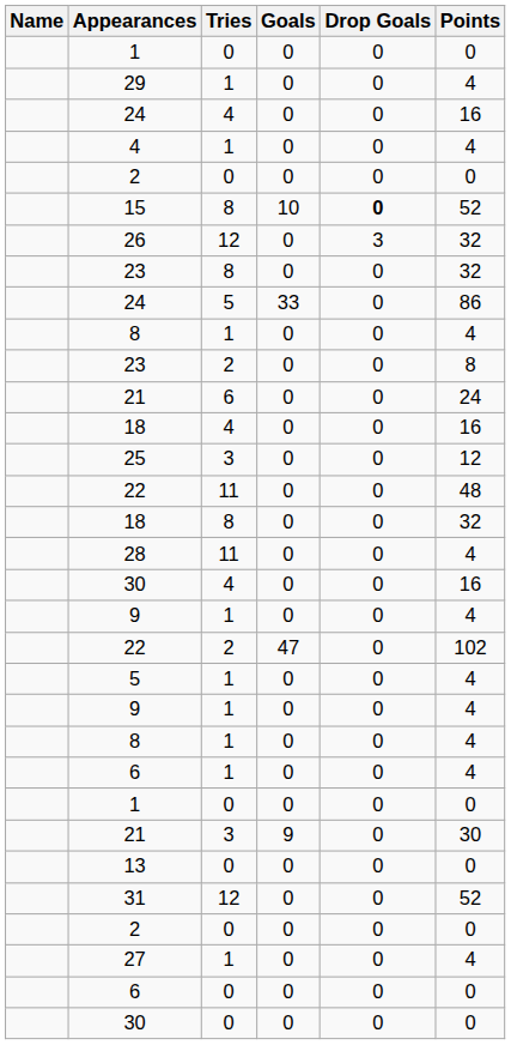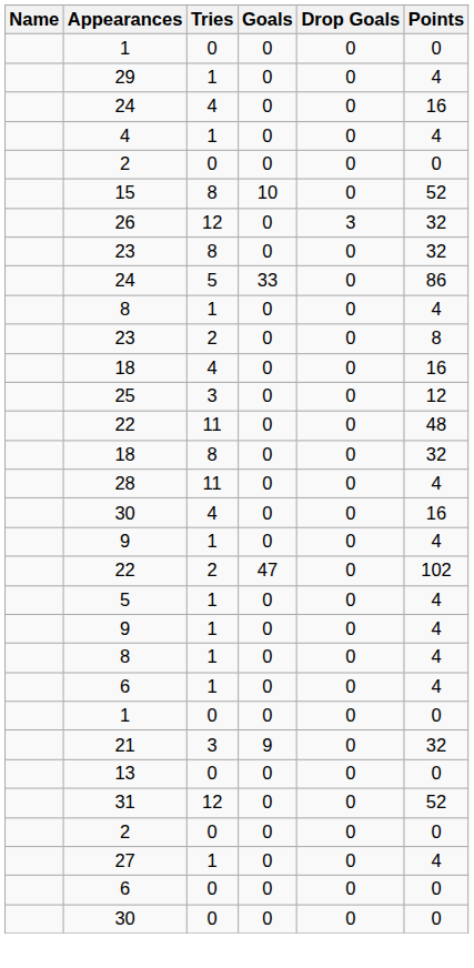 <table class="wikitable sortable" style="text-align: center; font-size:100%">
 <tr>
 <th>Name</th>
 <th>Appearances</th>
 <th>Tries</th>
 <th>Goals</th>
 <th>Drop Goals</th>
 <th>Points</th>
 </tr>
 <tr>
 <td></td>
 <td>1</td>
 <td>0</td>
 <td>0</td>
 <td>0</td>
 <td>0</td>
 </tr>
 <tr>
 <td></td>
 <td>29</td>
 <td>1</td>
 <td>0</td>
 <td>0</td>
 <td>4</td>
 </tr>
 <tr>
 <td></td>
 <td>24</td>
 <td>4</td>
 <td>0</td>
 <td>0</td>
 <td>16</td>
 </tr>
 <tr>
 <td></td>
 <td>4</td>
 <td>1</td>
 <td>0</td>
 <td>0</td>
 <td>4</td>
 </tr>
 <tr>
 <td></td>
 <td>2</td>
 <td>0</td>
 <td>0</td>
 <td>0</td>
 <td>0</td>
 </tr>
 <tr>
 <td></td>
 <td>15</td>
 <td>8</td>
 <td>10</td>
-<td><strong>0</strong></td>
+<td>0</td>
 <td>52</td>
 </tr>
 <tr>
 <td></td>
 <td>26</td>
 <td>12</td>
 <td>0</td>
 <td>3</td>
 <td>32</td>
 </tr>
 <tr>
 <td></td>
 <td>23</td>
 <td>8</td>
 <td>0</td>
 <td>0</td>
 <td>32</td>
 </tr>
 <tr>
 <td></td>
 <td>24</td>
 <td>5</td>
 <td>33</td>
 <td>0</td>
 <td>86</td>
 </tr>
 <tr>
 <td></td>
 <td>8</td>
 <td>1</td>
 <td>0</td>
 <td>0</td>
 <td>4</td>
 </tr>
 <tr>
 <td></td>
 <td>23</td>
 <td>2</td>
 <td>0</td>
 <td>0</td>
 <td>8</td>
-</tr>
-<tr>
-<td></td>
-<td>21</td>
-<td>6</td>
-<td>0</td>
-<td>0</td>
-<td>24</td>
 </tr>
 <tr>
 <td></td>
 <td>18</td>
 <td>4</td>
 <td>0</td>
 <td>0</td>
 <td>16</td>
 </tr>
 <tr>
 <td></td>
 <td>25</td>
 <td>3</td>
 <td>0</td>
 <td>0</td>
 <td>12</td>
 </tr>
 <tr>
 <td></td>
 <td>22</td>
 <td>11</td>
 <td>0</td>
 <td>0</td>
 <td>48</td>
 </tr>
 <tr>
 <td></td>
 <td>18</td>
 <td>8</td>
 <td>0</td>
 <td>0</td>
 <td>32</td>
 </tr>
 <tr>
 <td></td>
 <td>28</td>
 <td>11</td>
 <td>0</td>
 <td>0</td>
 <td>4</td>
 </tr>
 <tr>
 <td></td>
 <td>30</td>
 <td>4</td>
 <td>0</td>
 <td>0</td>
 <td>16</td>
 </tr>
 <tr>
 <td></td>
 <td>9</td>
 <td>1</td>
 <td>0</td>
 <td>0</td>
 <td>4</td>
 </tr>
 <tr>
 <td></td>
 <td>22</td>
 <td>2</td>
 <td>47</td>
 <td>0</td>
 <td>102</td>
 </tr>
 <tr>
 <td></td>
 <td>5</td>
 <td>1</td>
 <td>0</td>
 <td>0</td>
 <td>4</td>
 </tr>
 <tr>
 <td></td>
 <td>9</td>
 <td>1</td>
 <td>0</td>
 <td>0</td>
 <td>4</td>
 </tr>
 <tr>
 <td></td>
 <td>8</td>
 <td>1</td>
 <td>0</td>
 <td>0</td>
 <td>4</td>
 </tr>
 <tr>
 <td></td>
 <td>6</td>
 <td>1</td>
 <td>0</td>
 <td>0</td>
 <td>4</td>
 </tr>
 <tr>
 <td></td>
 <td>1</td>
 <td>0</td>
 <td>0</td>
 <td>0</td>
 <td>0</td>
 </tr>
 <tr>
 <td></td>
 <td>21</td>
 <td>3</td>
 <td>9</td>
 <td>0</td>
-<td>30</td>
+<td>32</td>
 </tr>
 <tr>
 <td></td>
 <td>13</td>
 <td>0</td>
 <td>0</td>
 <td>0</td>
 <td>0</td>
 </tr>
 <tr>
 <td></td>
 <td>31</td>
 <td>12</td>
 <td>0</td>
 <td>0</td>
 <td>52</td>
 </tr>
 <tr>
 <td></td>
 <td>2</td>
 <td>0</td>
 <td>0</td>
 <td>0</td>
 <td>0</td>
 </tr>
 <tr>
 <td></td>
 <td>27</td>
 <td>1</td>
 <td>0</td>
 <td>0</td>
 <td>4</td>
 </tr>
 <tr>
 <td></td>
 <td>6</td>
 <td>0</td>
 <td>0</td>
 <td>0</td>
 <td>0</td>
 </tr>
 <tr>
 <td></td>
 <td>30</td>
 <td>0</td>
 <td>0</td>
 <td>0</td>
 <td>0</td>
 </tr>
 </table>
